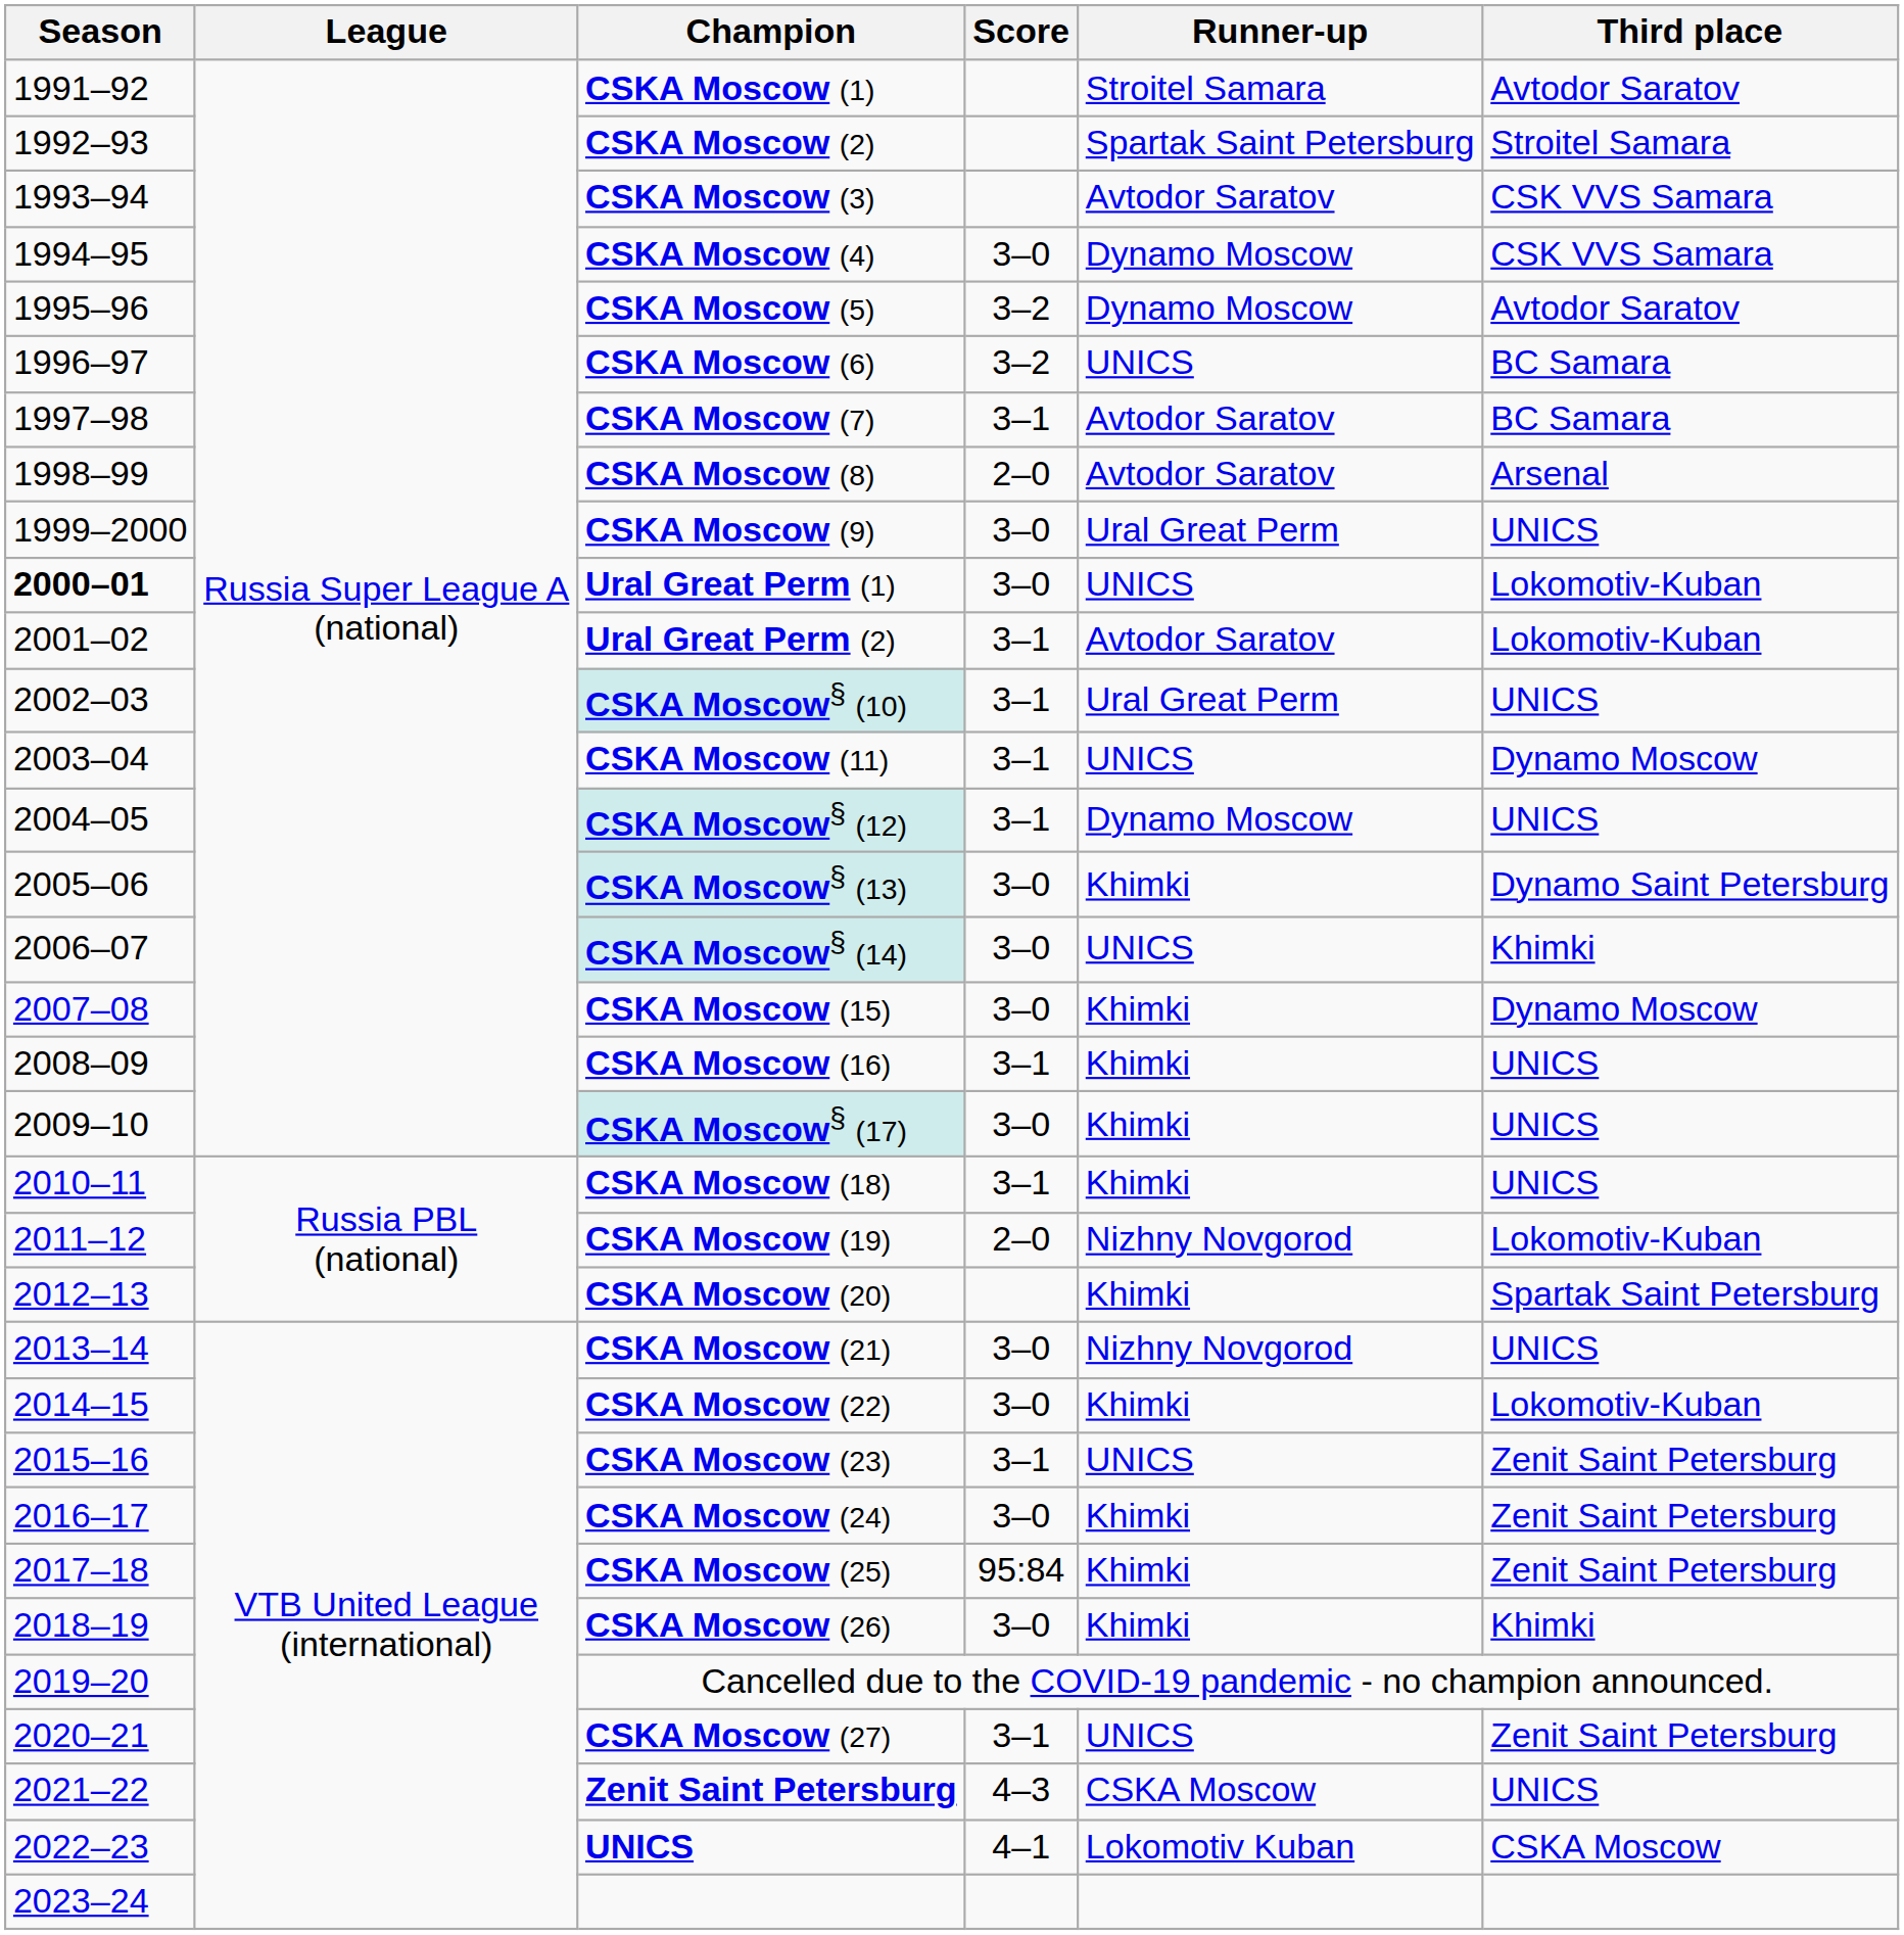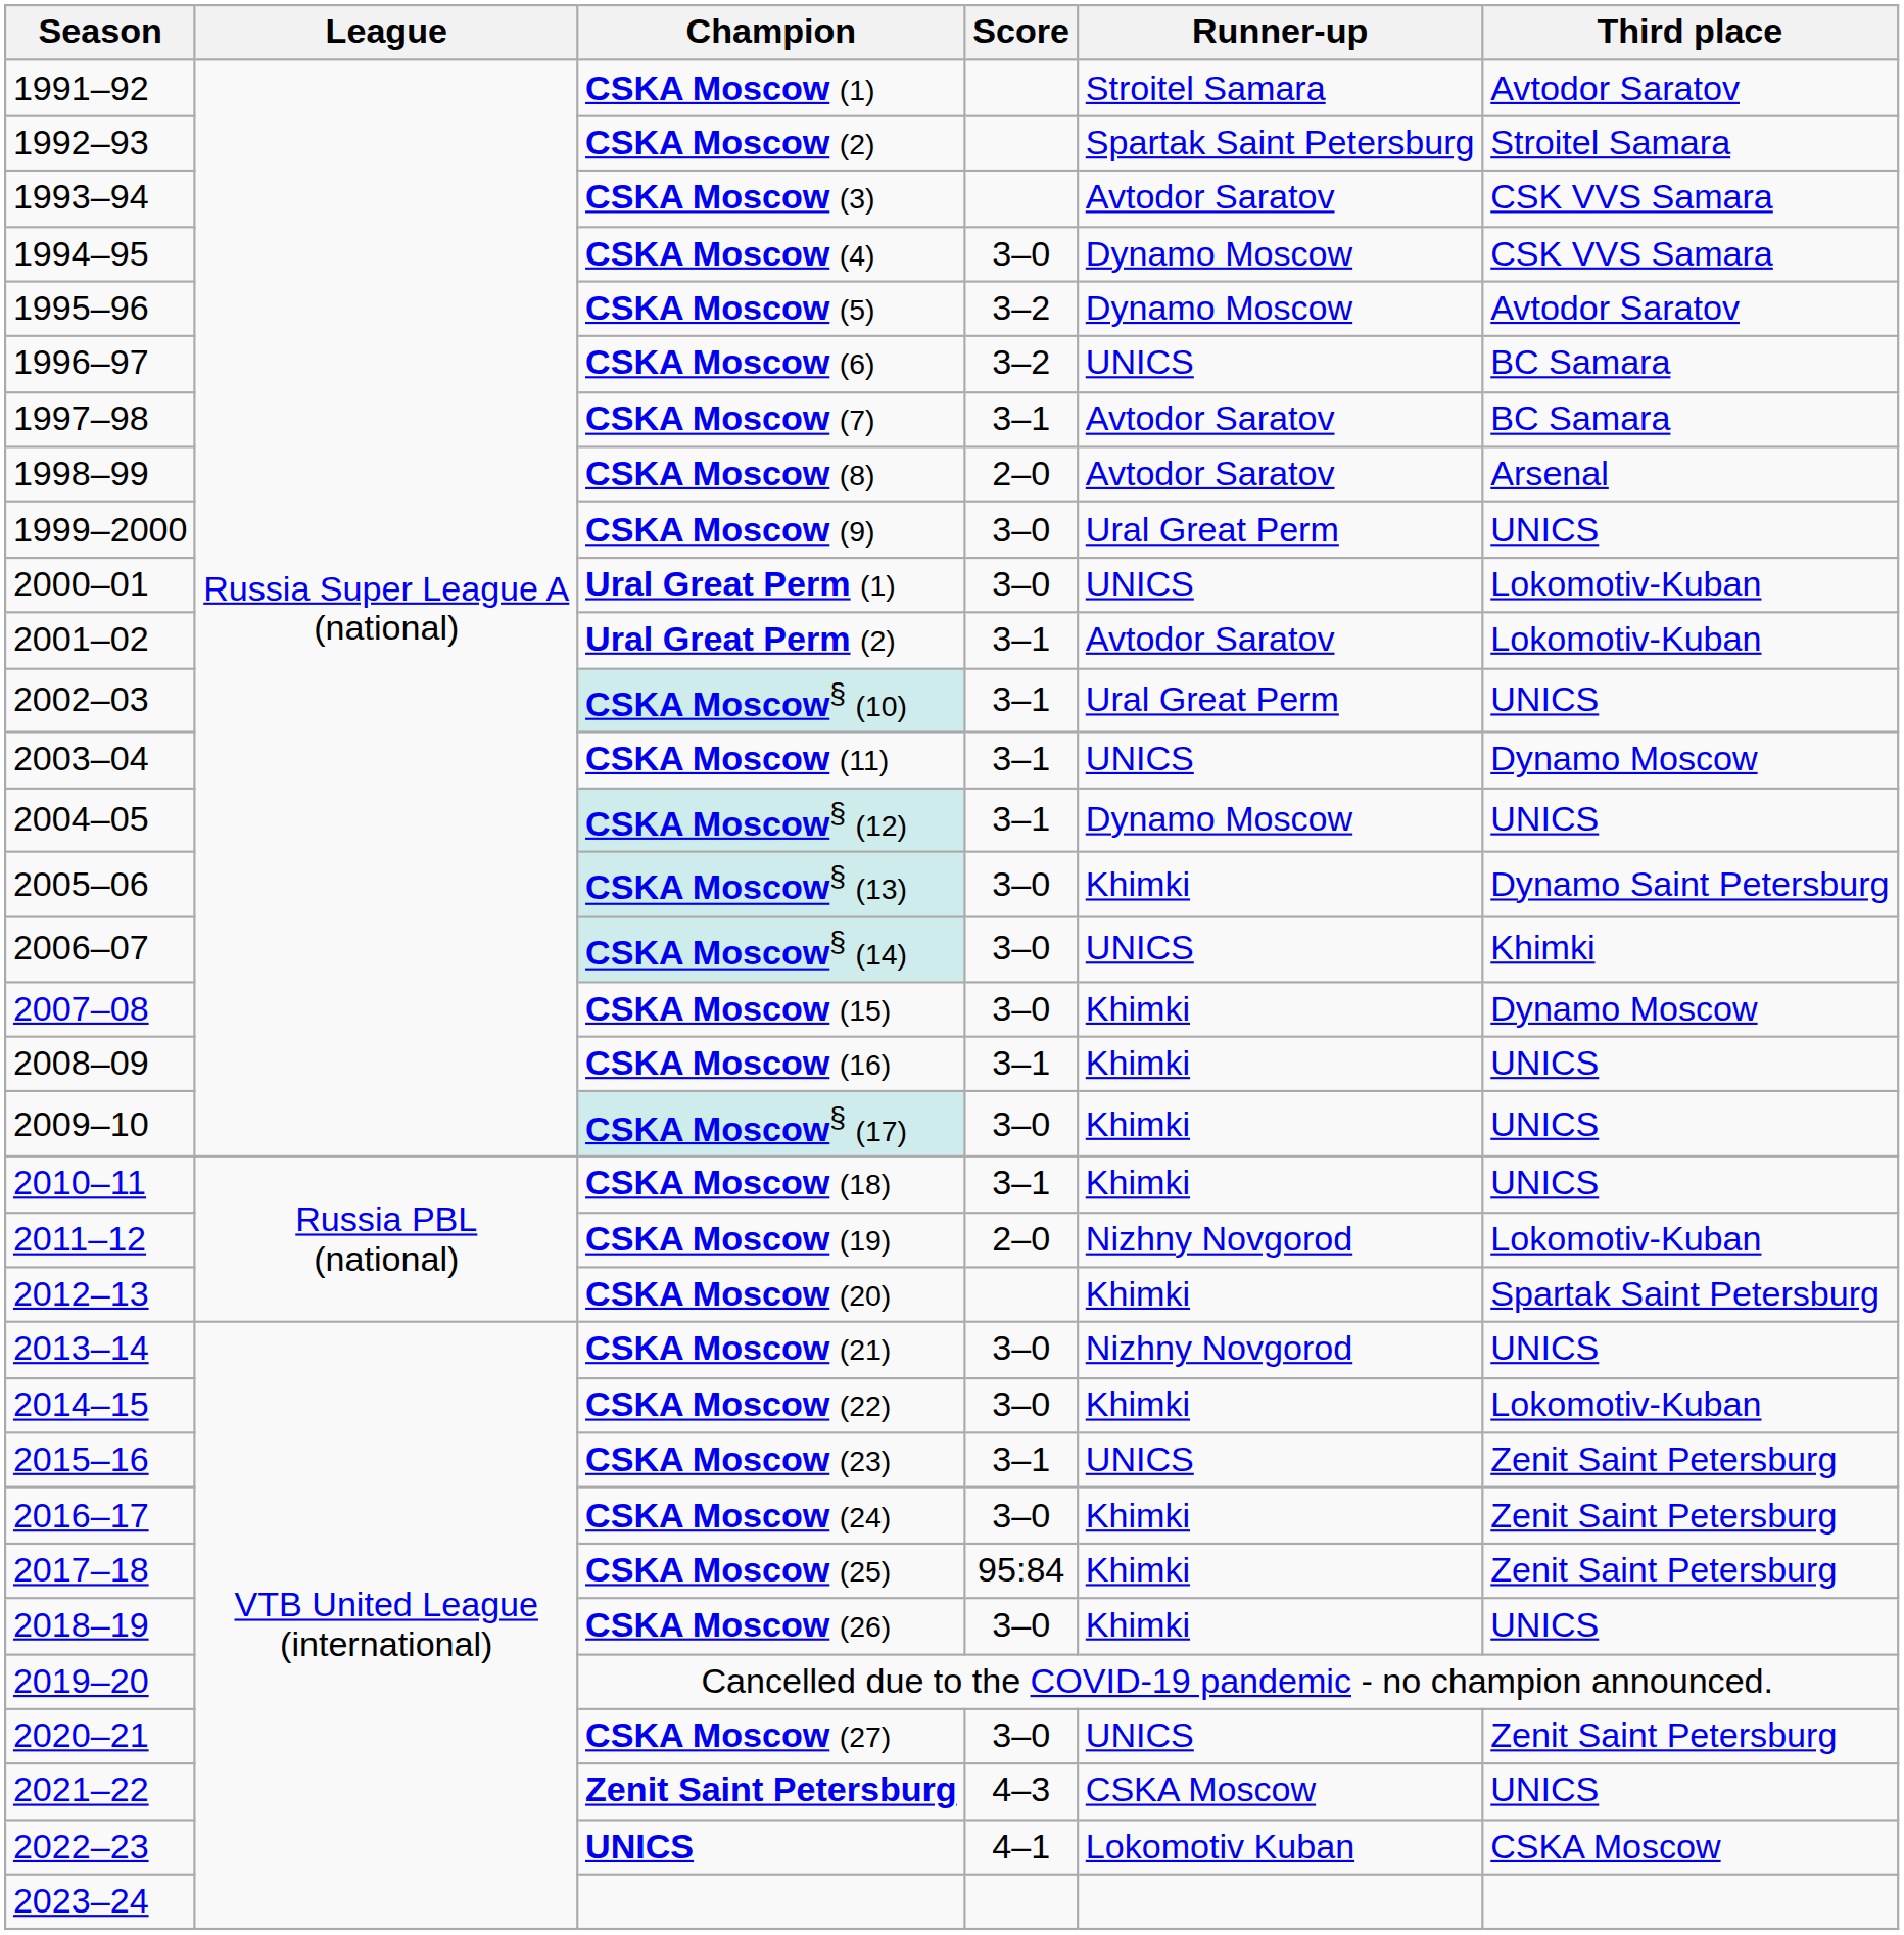 <table class="wikitable">
 <tr>
 <th>Season</th>
 <th>League</th>
 <th>Champion</th>
 <th>Score</th>
 <th>Runner-up</th>
 <th>Third place</th>
 </tr>
 <tr>
 <td>1991–92</td>
 <td rowspan="19" style="text-align:center;"><a href='#'>Russia Super League A</a> <br> (national)</td>
 <td><strong><a href='#'>CSKA Moscow</a></strong> <small>(1)</small></td>
 <td></td>
 <td><a href='#'>Stroitel Samara</a></td>
 <td><a href='#'>Avtodor Saratov</a></td>
 </tr>
 <tr>
 <td>1992–93</td>
 <td><strong><a href='#'>CSKA Moscow</a></strong> <small>(2)</small></td>
 <td></td>
 <td><a href='#'>Spartak Saint Petersburg</a></td>
 <td><a href='#'>Stroitel Samara</a></td>
 </tr>
 <tr>
 <td>1993–94</td>
 <td><strong><a href='#'>CSKA Moscow</a></strong> <small>(3)</small></td>
 <td></td>
 <td><a href='#'>Avtodor Saratov</a></td>
 <td><a href='#'>CSK VVS Samara</a></td>
 </tr>
 <tr>
 <td>1994–95</td>
 <td><strong><a href='#'>CSKA Moscow</a></strong> <small>(4)</small></td>
 <td style="text-align:center;">3–0</td>
 <td><a href='#'>Dynamo Moscow</a></td>
 <td><a href='#'>CSK VVS Samara</a></td>
 </tr>
 <tr>
 <td>1995–96</td>
 <td><strong><a href='#'>CSKA Moscow</a></strong> <small>(5)</small></td>
 <td style="text-align:center;">3–2</td>
 <td><a href='#'>Dynamo Moscow</a></td>
 <td><a href='#'>Avtodor Saratov</a></td>
 </tr>
 <tr>
 <td>1996–97</td>
 <td><strong><a href='#'>CSKA Moscow</a></strong> <small>(6)</small></td>
 <td style="text-align:center;">3–2</td>
 <td><a href='#'>UNICS</a></td>
 <td><a href='#'>BC Samara</a></td>
 </tr>
 <tr>
 <td>1997–98</td>
 <td><strong><a href='#'>CSKA Moscow</a></strong> <small>(7)</small></td>
 <td style="text-align:center;">3–1</td>
 <td><a href='#'>Avtodor Saratov</a></td>
 <td><a href='#'>BC Samara</a></td>
 </tr>
 <tr>
 <td>1998–99</td>
 <td><strong><a href='#'>CSKA Moscow</a></strong> <small>(8)</small></td>
 <td style="text-align:center;">2–0</td>
 <td><a href='#'>Avtodor Saratov</a></td>
 <td><a href='#'>Arsenal</a></td>
 </tr>
 <tr>
 <td>1999–2000</td>
 <td><strong><a href='#'>CSKA Moscow</a></strong> <small>(9)</small></td>
 <td style="text-align:center;">3–0</td>
 <td><a href='#'>Ural Great Perm</a></td>
 <td><a href='#'>UNICS</a></td>
 </tr>
 <tr>
-<td><strong>2000–01</strong></td>
+<td>2000–01</td>
 <td><strong><a href='#'>Ural Great Perm</a></strong> <small>(1)</small></td>
 <td style="text-align:center;">3–0</td>
 <td><a href='#'>UNICS</a></td>
 <td><a href='#'>Lokomotiv-Kuban</a></td>
 </tr>
 <tr>
 <td>2001–02</td>
 <td><strong><a href='#'>Ural Great Perm</a></strong> <small>(2)</small></td>
 <td style="text-align:center;">3–1</td>
 <td><a href='#'>Avtodor Saratov</a></td>
 <td><a href='#'>Lokomotiv-Kuban</a></td>
 </tr>
 <tr>
 <td>2002–03</td>
 <td bgcolor=CFECEC><strong><a href='#'>CSKA Moscow</a></strong><sup>§</sup> <small>(10)</small></td>
 <td style="text-align:center;">3–1</td>
 <td><a href='#'>Ural Great Perm</a></td>
 <td><a href='#'>UNICS</a></td>
 </tr>
 <tr>
 <td>2003–04</td>
 <td><strong><a href='#'>CSKA Moscow</a></strong> <small>(11)</small></td>
 <td style="text-align:center;">3–1</td>
 <td><a href='#'>UNICS</a></td>
 <td><a href='#'>Dynamo Moscow</a></td>
 </tr>
 <tr>
 <td>2004–05</td>
 <td bgcolor=CFECEC><strong><a href='#'>CSKA Moscow</a></strong><sup>§</sup> <small>(12)</small></td>
 <td style="text-align:center;">3–1</td>
 <td><a href='#'>Dynamo Moscow</a></td>
 <td><a href='#'>UNICS</a></td>
 </tr>
 <tr>
 <td>2005–06</td>
 <td bgcolor=CFECEC><strong><a href='#'>CSKA Moscow</a></strong><sup>§</sup> <small>(13)</small></td>
 <td style="text-align:center;">3–0</td>
 <td><a href='#'>Khimki</a></td>
 <td><a href='#'>Dynamo Saint Petersburg</a></td>
 </tr>
 <tr>
 <td>2006–07</td>
 <td bgcolor=CFECEC><strong><a href='#'>CSKA Moscow</a></strong><sup>§</sup> <small>(14)</small></td>
 <td style="text-align:center;">3–0</td>
 <td><a href='#'>UNICS</a></td>
 <td><a href='#'>Khimki</a></td>
 </tr>
 <tr>
 <td><a href='#'>2007–08</a></td>
 <td><strong><a href='#'>CSKA Moscow</a></strong> <small>(15)</small></td>
 <td style="text-align:center;">3–0</td>
 <td><a href='#'>Khimki</a></td>
 <td><a href='#'>Dynamo Moscow</a></td>
 </tr>
 <tr>
 <td>2008–09</td>
 <td><strong><a href='#'>CSKA Moscow</a></strong> <small>(16)</small></td>
 <td style="text-align:center;">3–1</td>
 <td><a href='#'>Khimki</a></td>
 <td><a href='#'>UNICS</a></td>
 </tr>
 <tr>
 <td>2009–10</td>
 <td bgcolor=CFECEC><strong><a href='#'>CSKA Moscow</a></strong><sup>§</sup> <small>(17)</small></td>
 <td style="text-align:center;">3–0</td>
 <td><a href='#'>Khimki</a></td>
 <td><a href='#'>UNICS</a></td>
 </tr>
 <tr>
 <td><a href='#'>2010–11</a></td>
 <td rowspan="3" style="text-align:center;"><a href='#'>Russia PBL</a> <br> (national)</td>
 <td><strong><a href='#'>CSKA Moscow</a></strong> <small>(18)</small></td>
 <td style="text-align:center;">3–1</td>
 <td><a href='#'>Khimki</a></td>
 <td><a href='#'>UNICS</a></td>
 </tr>
 <tr>
 <td><a href='#'>2011–12</a></td>
 <td><strong><a href='#'>CSKA Moscow</a></strong> <small>(19)</small></td>
 <td style="text-align:center;">2–0</td>
 <td><a href='#'>Nizhny Novgorod</a></td>
 <td><a href='#'>Lokomotiv-Kuban</a></td>
 </tr>
 <tr>
 <td><a href='#'>2012–13</a></td>
 <td><strong><a href='#'>CSKA Moscow</a></strong> <small>(20)</small></td>
 <td></td>
 <td><a href='#'>Khimki</a></td>
 <td><a href='#'>Spartak Saint Petersburg</a></td>
 </tr>
 <tr>
 <td><a href='#'>2013–14</a></td>
 <td rowspan="11" style="text-align:center;"><a href='#'>VTB United League</a> <br>(international)</td>
 <td><strong><a href='#'>CSKA Moscow</a></strong> <small>(21)</small></td>
 <td style="text-align:center;">3–0</td>
 <td><a href='#'>Nizhny Novgorod</a></td>
 <td><a href='#'>UNICS</a></td>
 </tr>
 <tr>
 <td><a href='#'>2014–15</a></td>
 <td><strong><a href='#'>CSKA Moscow</a></strong> <small>(22)</small></td>
 <td style="text-align:center;">3–0</td>
 <td><a href='#'>Khimki</a></td>
 <td><a href='#'>Lokomotiv-Kuban</a></td>
 </tr>
 <tr>
 <td><a href='#'>2015–16</a></td>
 <td><strong><a href='#'>CSKA Moscow</a></strong> <small>(23)</small></td>
 <td style="text-align:center;">3–1</td>
 <td><a href='#'>UNICS</a></td>
 <td><a href='#'>Zenit Saint Petersburg</a></td>
 </tr>
 <tr>
 <td><a href='#'>2016–17</a></td>
 <td><strong><a href='#'>CSKA Moscow</a></strong> <small>(24)</small></td>
 <td style="text-align:center;">3–0</td>
 <td><a href='#'>Khimki</a></td>
 <td><a href='#'>Zenit Saint Petersburg</a></td>
 </tr>
 <tr>
 <td><a href='#'>2017–18</a></td>
 <td><strong><a href='#'>CSKA Moscow</a></strong> <small>(25)</small></td>
 <td style="text-align:center;">95:84</td>
 <td><a href='#'>Khimki</a></td>
 <td><a href='#'>Zenit Saint Petersburg</a></td>
 </tr>
 <tr>
 <td><a href='#'>2018–19</a></td>
 <td><strong><a href='#'>CSKA Moscow</a></strong> <small>(26)</small></td>
 <td style="text-align:center;">3–0</td>
 <td><a href='#'>Khimki</a></td>
-<td><a href='#'>Khimki</a></td>
+<td><a href='#'>UNICS</a></td>
 </tr>
 <tr>
 <td><a href='#'>2019–20</a></td>
 <td colspan="7" style="text-align:center;">Cancelled due to the <a href='#'>COVID-19 pandemic</a> - no champion announced.</td>
 </tr>
 <tr>
 <td><a href='#'>2020–21</a></td>
 <td><strong><a href='#'>CSKA Moscow</a></strong> <small>(27)</small></td>
-<td style="text-align:center;">3–1</td>
+<td style="text-align:center;">3–0</td>
 <td><a href='#'>UNICS</a></td>
 <td><a href='#'>Zenit Saint Petersburg</a></td>
 </tr>
 <tr>
 <td><a href='#'>2021–22</a></td>
 <td><strong><a href='#'>Zenit Saint Petersburg</a></strong> </td>
 <td style="text-align:center;">4–3</td>
 <td><a href='#'>CSKA Moscow</a></td>
 <td><a href='#'>UNICS</a></td>
 </tr>
 <tr>
 <td><a href='#'>2022–23</a></td>
 <td><strong><a href='#'>UNICS</a></strong> </td>
 <td style="text-align:center;">4–1</td>
 <td><a href='#'>Lokomotiv Kuban</a></td>
 <td><a href='#'>CSKA Moscow</a></td>
 </tr>
 <tr>
 <td><a href='#'>2023–24</a></td>
 <td></td>
 <td></td>
 <td></td>
 <td></td>
 </tr>
 </table>
